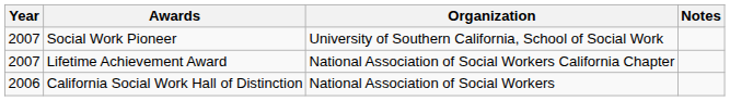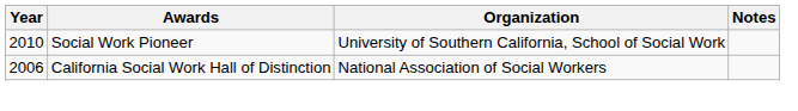 <table class="wikitable">
 <tr>
 <th>Year</th>
 <th>Awards</th>
 <th>Organization</th>
 <th>Notes</th>
 </tr>
 <tr>
-<td>2007</td>
+<td>2010</td>
 <td>Social Work Pioneer</td>
 <td>University of Southern California, School of Social Work</td>
-<td></td>
-</tr>
-<tr>
-<td>2007</td>
-<td>Lifetime Achievement Award</td>
-<td>National Association of Social Workers California Chapter</td>
 <td></td>
 </tr>
 <tr>
 <td>2006</td>
 <td>California Social Work Hall of Distinction</td>
 <td>National Association of Social Workers</td>
 <td></td>
 </tr>
 </table>
